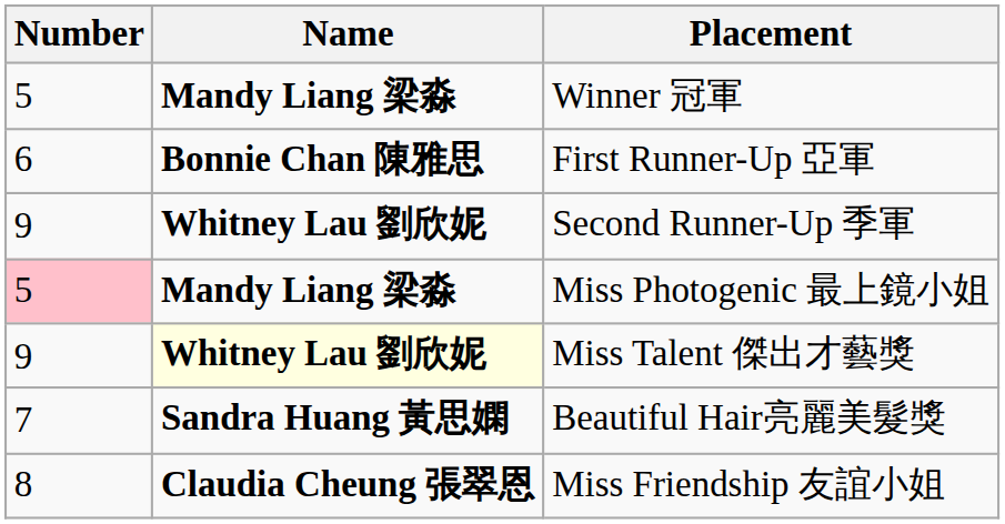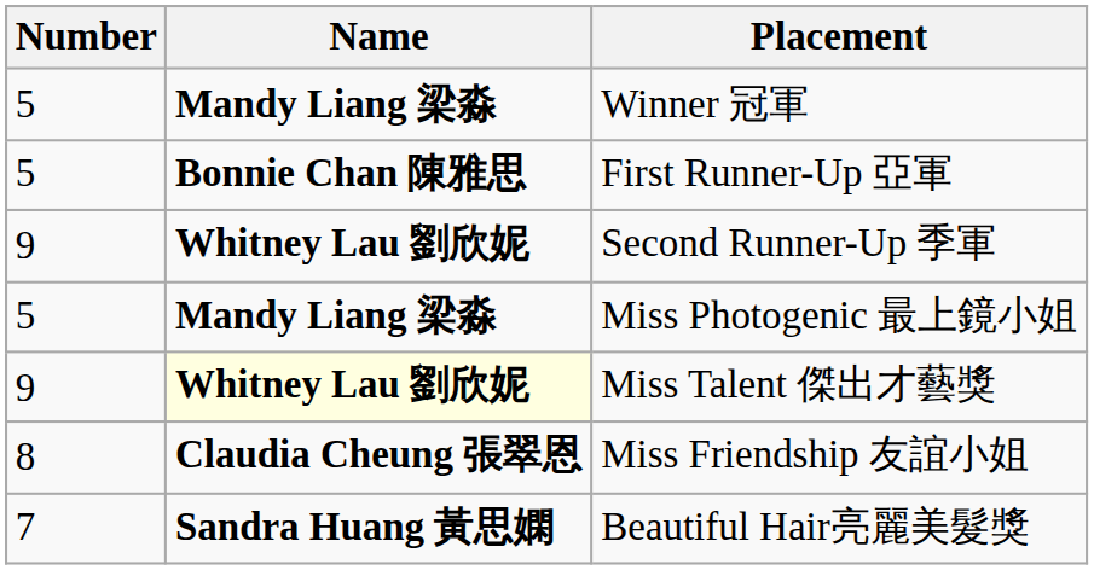 <table class="wikitable">
 <tr>
 <th><strong>Number</strong></th>
 <th><strong>Name</strong></th>
 <th><strong>Placement</strong></th>
 </tr>
 <tr>
 <td>5</td>
 <td><strong>Mandy Liang 梁淼</strong></td>
 <td>Winner 冠軍</td>
 </tr>
 <tr>
-<td>6</td>
+<td>5</td>
 <td><strong>Bonnie Chan 陳雅思</strong></td>
 <td>First Runner-Up 亞軍</td>
 </tr>
 <tr>
 <td>9</td>
 <td><strong>Whitney Lau 劉欣妮</strong></td>
 <td>Second Runner-Up 季軍</td>
 </tr>
 <tr>
-<td style="background: pink;">5</td>
+<td>5</td>
 <td><strong>Mandy Liang 梁淼</strong></td>
 <td>Miss Photogenic  最上鏡小姐</td>
 </tr>
 <tr>
 <td>9</td>
 <td style="background: lightyellow;"><strong>Whitney Lau 劉欣妮</strong></td>
 <td>Miss Talent  傑出才藝獎</td>
 </tr>
 <tr>
+<td>8</td>
+<td><strong>Claudia Cheung 張翠恩</strong></td>
+<td>Miss Friendship 友誼小姐</td>
+</tr>
+<tr>
 <td>7</td>
 <td><strong>Sandra Huang 黃思嫻</strong></td>
 <td>Beautiful Hair亮麗美髮獎</td>
 </tr>
-<tr>
-<td>8</td>
-<td><strong>Claudia Cheung 張翠恩</strong></td>
-<td>Miss Friendship 友誼小姐</td>
-</tr>
 </table>
